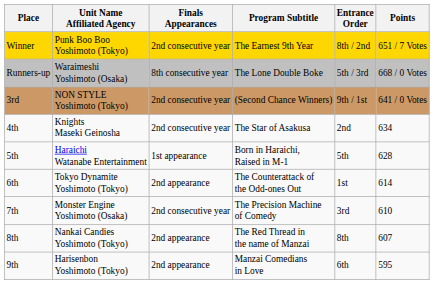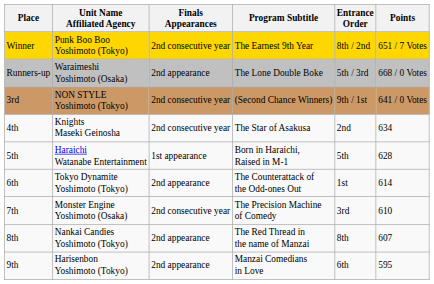 <table class="sortable wikitable" style="font-size:small;">
 <tr>
 <th>Place</th>
 <th class="unsortable">Unit Name<br>Affiliated Agency</th>
 <th>Finals<br>Appearances</th>
 <th class="unsortable">Program Subtitle</th>
 <th>Entrance<br>Order</th>
 <th>Points</th>
 </tr>
 <tr style="background-color:gold;">
 <td>Winner</td>
 <td>Punk Boo Boo<br>Yoshimoto (Tokyo)</td>
 <td>2nd consecutive year</td>
 <td>The Earnest 9th Year</td>
 <td>8th / 2nd</td>
 <td>651 / 7 Votes</td>
 </tr>
 <tr style="background-color:silver;">
 <td>Runners-up</td>
 <td>Waraimeshi<br>Yoshimoto (Osaka)</td>
-<td>8th consecutive year</td>
+<td>2nd appearance</td>
 <td>The Lone Double Boke</td>
 <td>5th / 3rd</td>
 <td>668 / 0 Votes</td>
 </tr>
 <tr style="background-color:#c96;">
 <td>3rd</td>
 <td>NON STYLE<br>Yoshimoto (Tokyo)</td>
 <td>2nd consecutive year</td>
 <td>(Second Chance Winners)</td>
 <td>9th / 1st</td>
 <td>641 / 0 Votes</td>
 </tr>
 <tr>
 <td>4th</td>
 <td>Knights<br>Maseki Geinosha</td>
 <td>2nd consecutive year</td>
 <td>The Star of Asakusa</td>
 <td>2nd</td>
 <td>634</td>
 </tr>
 <tr>
 <td>5th</td>
 <td><a href='#'>Haraichi</a><br>Watanabe Entertainment</td>
 <td>1st appearance</td>
 <td>Born in Haraichi,<br>Raised in M-1</td>
 <td>5th</td>
 <td>628</td>
 </tr>
 <tr>
 <td>6th</td>
 <td>Tokyo Dynamite<br>Yoshimoto (Tokyo)</td>
 <td>2nd appearance</td>
 <td>The Counterattack of<br>the Odd-ones Out</td>
 <td>1st</td>
 <td>614</td>
 </tr>
 <tr>
 <td>7th</td>
 <td>Monster Engine<br>Yoshimoto (Osaka)</td>
 <td>2nd consecutive year</td>
 <td>The Precision Machine<br>of Comedy</td>
 <td>3rd</td>
 <td>610</td>
 </tr>
 <tr>
 <td>8th</td>
 <td>Nankai Candies<br>Yoshimoto (Tokyo)</td>
 <td>2nd appearance</td>
 <td>The Red Thread in<br>the name of Manzai</td>
 <td>8th</td>
 <td>607</td>
 </tr>
 <tr>
 <td>9th</td>
 <td>Harisenbon<br>Yoshimoto (Tokyo)</td>
 <td>2nd appearance</td>
 <td>Manzai Comedians<br>in Love</td>
 <td>6th</td>
 <td>595</td>
 </tr>
 </table>
